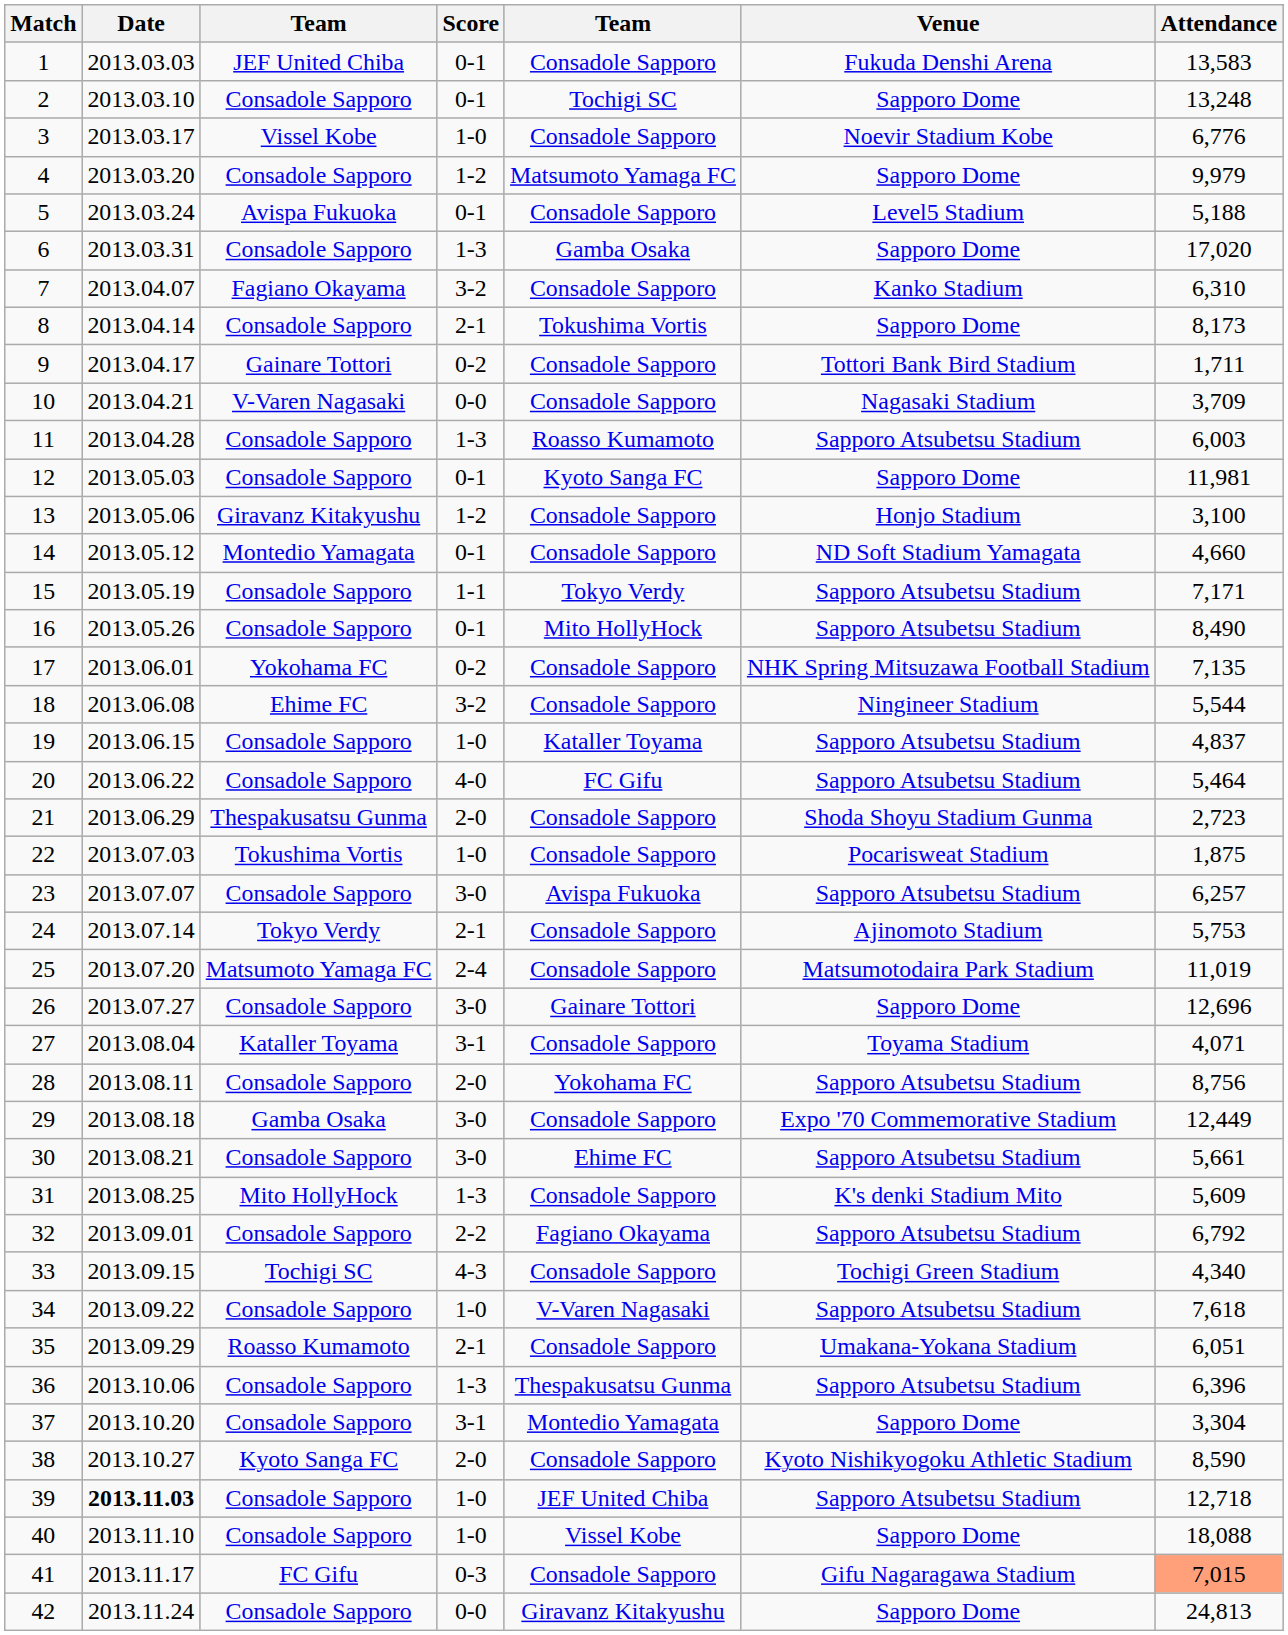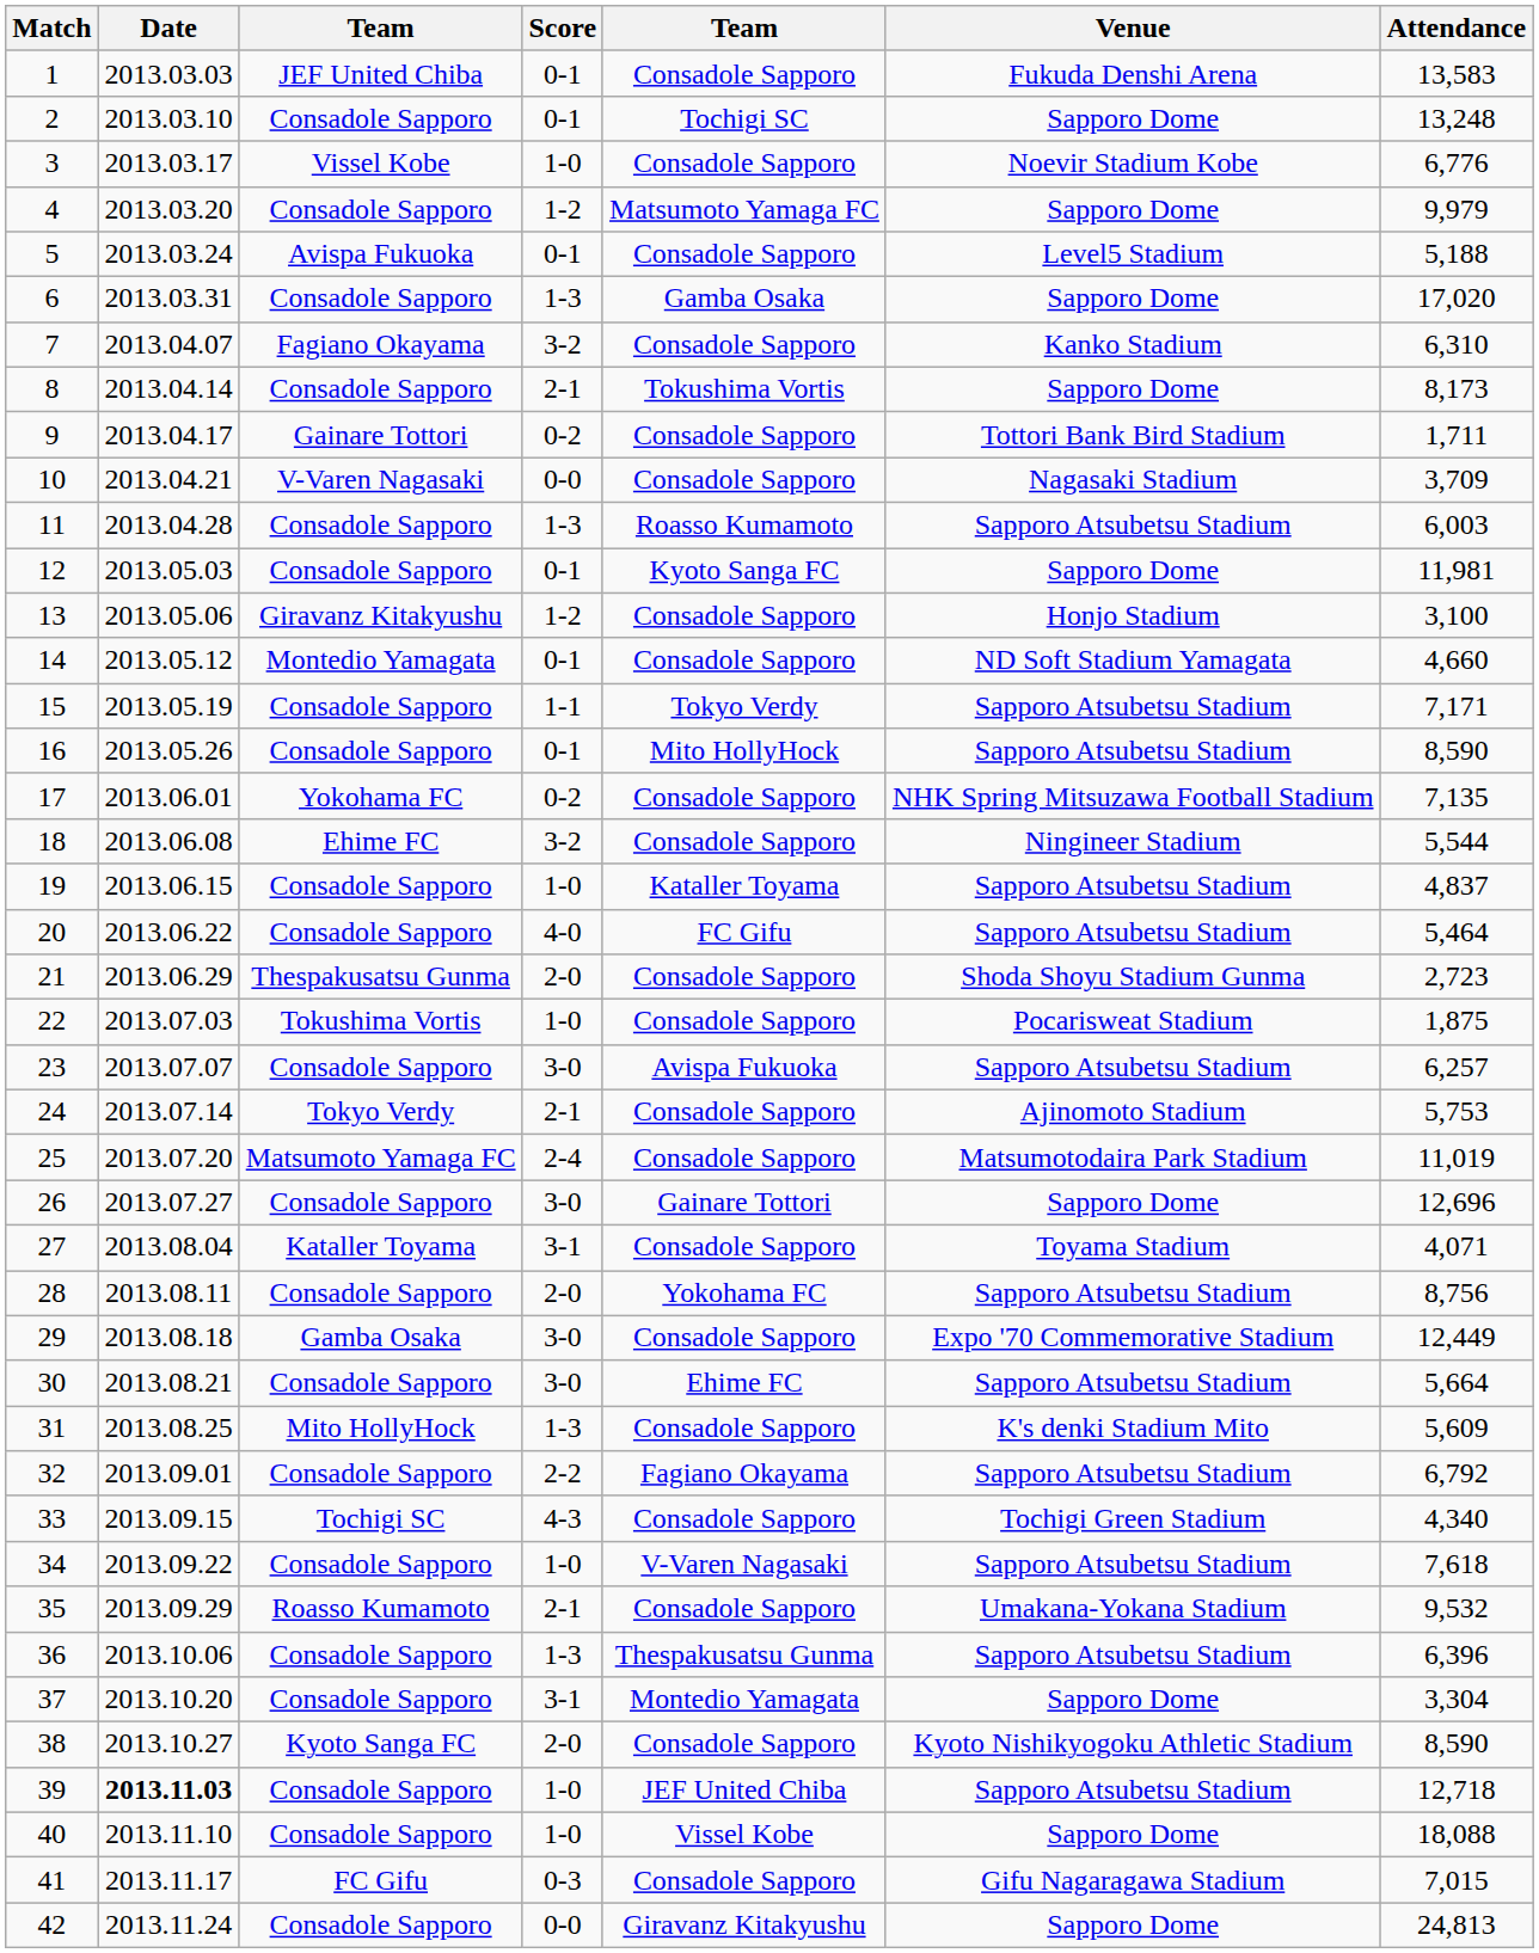 <table class="wikitable" style="text-align:center;">
 <tr>
 <th>Match</th>
 <th>Date</th>
 <th>Team</th>
 <th>Score</th>
 <th>Team</th>
 <th>Venue</th>
 <th>Attendance</th>
 </tr>
 <tr>
 <td>1</td>
 <td>2013.03.03</td>
 <td><a href='#'>JEF United Chiba</a></td>
 <td>0-1</td>
 <td><a href='#'>Consadole Sapporo</a></td>
 <td><a href='#'>Fukuda Denshi Arena</a></td>
 <td>13,583</td>
 </tr>
 <tr>
 <td>2</td>
 <td>2013.03.10</td>
 <td><a href='#'>Consadole Sapporo</a></td>
 <td>0-1</td>
 <td><a href='#'>Tochigi SC</a></td>
 <td><a href='#'>Sapporo Dome</a></td>
 <td>13,248</td>
 </tr>
 <tr>
 <td>3</td>
 <td>2013.03.17</td>
 <td><a href='#'>Vissel Kobe</a></td>
 <td>1-0</td>
 <td><a href='#'>Consadole Sapporo</a></td>
 <td><a href='#'>Noevir Stadium Kobe</a></td>
 <td>6,776</td>
 </tr>
 <tr>
 <td>4</td>
 <td>2013.03.20</td>
 <td><a href='#'>Consadole Sapporo</a></td>
 <td>1-2</td>
 <td><a href='#'>Matsumoto Yamaga FC</a></td>
 <td><a href='#'>Sapporo Dome</a></td>
 <td>9,979</td>
 </tr>
 <tr>
 <td>5</td>
 <td>2013.03.24</td>
 <td><a href='#'>Avispa Fukuoka</a></td>
 <td>0-1</td>
 <td><a href='#'>Consadole Sapporo</a></td>
 <td><a href='#'>Level5 Stadium</a></td>
 <td>5,188</td>
 </tr>
 <tr>
 <td>6</td>
 <td>2013.03.31</td>
 <td><a href='#'>Consadole Sapporo</a></td>
 <td>1-3</td>
 <td><a href='#'>Gamba Osaka</a></td>
 <td><a href='#'>Sapporo Dome</a></td>
 <td>17,020</td>
 </tr>
 <tr>
 <td>7</td>
 <td>2013.04.07</td>
 <td><a href='#'>Fagiano Okayama</a></td>
 <td>3-2</td>
 <td><a href='#'>Consadole Sapporo</a></td>
 <td><a href='#'>Kanko Stadium</a></td>
 <td>6,310</td>
 </tr>
 <tr>
 <td>8</td>
 <td>2013.04.14</td>
 <td><a href='#'>Consadole Sapporo</a></td>
 <td>2-1</td>
 <td><a href='#'>Tokushima Vortis</a></td>
 <td><a href='#'>Sapporo Dome</a></td>
 <td>8,173</td>
 </tr>
 <tr>
 <td>9</td>
 <td>2013.04.17</td>
 <td><a href='#'>Gainare Tottori</a></td>
 <td>0-2</td>
 <td><a href='#'>Consadole Sapporo</a></td>
 <td><a href='#'>Tottori Bank Bird Stadium</a></td>
 <td>1,711</td>
 </tr>
 <tr>
 <td>10</td>
 <td>2013.04.21</td>
 <td><a href='#'>V-Varen Nagasaki</a></td>
 <td>0-0</td>
 <td><a href='#'>Consadole Sapporo</a></td>
 <td><a href='#'>Nagasaki Stadium</a></td>
 <td>3,709</td>
 </tr>
 <tr>
 <td>11</td>
 <td>2013.04.28</td>
 <td><a href='#'>Consadole Sapporo</a></td>
 <td>1-3</td>
 <td><a href='#'>Roasso Kumamoto</a></td>
 <td><a href='#'>Sapporo Atsubetsu Stadium</a></td>
 <td>6,003</td>
 </tr>
 <tr>
 <td>12</td>
 <td>2013.05.03</td>
 <td><a href='#'>Consadole Sapporo</a></td>
 <td>0-1</td>
 <td><a href='#'>Kyoto Sanga FC</a></td>
 <td><a href='#'>Sapporo Dome</a></td>
 <td>11,981</td>
 </tr>
 <tr>
 <td>13</td>
 <td>2013.05.06</td>
 <td><a href='#'>Giravanz Kitakyushu</a></td>
 <td>1-2</td>
 <td><a href='#'>Consadole Sapporo</a></td>
 <td><a href='#'>Honjo Stadium</a></td>
 <td>3,100</td>
 </tr>
 <tr>
 <td>14</td>
 <td>2013.05.12</td>
 <td><a href='#'>Montedio Yamagata</a></td>
 <td>0-1</td>
 <td><a href='#'>Consadole Sapporo</a></td>
 <td><a href='#'>ND Soft Stadium Yamagata</a></td>
 <td>4,660</td>
 </tr>
 <tr>
 <td>15</td>
 <td>2013.05.19</td>
 <td><a href='#'>Consadole Sapporo</a></td>
 <td>1-1</td>
 <td><a href='#'>Tokyo Verdy</a></td>
 <td><a href='#'>Sapporo Atsubetsu Stadium</a></td>
 <td>7,171</td>
 </tr>
 <tr>
 <td>16</td>
 <td>2013.05.26</td>
 <td><a href='#'>Consadole Sapporo</a></td>
 <td>0-1</td>
 <td><a href='#'>Mito HollyHock</a></td>
 <td><a href='#'>Sapporo Atsubetsu Stadium</a></td>
-<td>8,490</td>
+<td>8,590</td>
 </tr>
 <tr>
 <td>17</td>
 <td>2013.06.01</td>
 <td><a href='#'>Yokohama FC</a></td>
 <td>0-2</td>
 <td><a href='#'>Consadole Sapporo</a></td>
 <td><a href='#'>NHK Spring Mitsuzawa Football Stadium</a></td>
 <td>7,135</td>
 </tr>
 <tr>
 <td>18</td>
 <td>2013.06.08</td>
 <td><a href='#'>Ehime FC</a></td>
 <td>3-2</td>
 <td><a href='#'>Consadole Sapporo</a></td>
 <td><a href='#'>Ningineer Stadium</a></td>
 <td>5,544</td>
 </tr>
 <tr>
 <td>19</td>
 <td>2013.06.15</td>
 <td><a href='#'>Consadole Sapporo</a></td>
 <td>1-0</td>
 <td><a href='#'>Kataller Toyama</a></td>
 <td><a href='#'>Sapporo Atsubetsu Stadium</a></td>
 <td>4,837</td>
 </tr>
 <tr>
 <td>20</td>
 <td>2013.06.22</td>
 <td><a href='#'>Consadole Sapporo</a></td>
 <td>4-0</td>
 <td><a href='#'>FC Gifu</a></td>
 <td><a href='#'>Sapporo Atsubetsu Stadium</a></td>
 <td>5,464</td>
 </tr>
 <tr>
 <td>21</td>
 <td>2013.06.29</td>
 <td><a href='#'>Thespakusatsu Gunma</a></td>
 <td>2-0</td>
 <td><a href='#'>Consadole Sapporo</a></td>
 <td><a href='#'>Shoda Shoyu Stadium Gunma</a></td>
 <td>2,723</td>
 </tr>
 <tr>
 <td>22</td>
 <td>2013.07.03</td>
 <td><a href='#'>Tokushima Vortis</a></td>
 <td>1-0</td>
 <td><a href='#'>Consadole Sapporo</a></td>
 <td><a href='#'>Pocarisweat Stadium</a></td>
 <td>1,875</td>
 </tr>
 <tr>
 <td>23</td>
 <td>2013.07.07</td>
 <td><a href='#'>Consadole Sapporo</a></td>
 <td>3-0</td>
 <td><a href='#'>Avispa Fukuoka</a></td>
 <td><a href='#'>Sapporo Atsubetsu Stadium</a></td>
 <td>6,257</td>
 </tr>
 <tr>
 <td>24</td>
 <td>2013.07.14</td>
 <td><a href='#'>Tokyo Verdy</a></td>
 <td>2-1</td>
 <td><a href='#'>Consadole Sapporo</a></td>
 <td><a href='#'>Ajinomoto Stadium</a></td>
 <td>5,753</td>
 </tr>
 <tr>
 <td>25</td>
 <td>2013.07.20</td>
 <td><a href='#'>Matsumoto Yamaga FC</a></td>
 <td>2-4</td>
 <td><a href='#'>Consadole Sapporo</a></td>
 <td><a href='#'>Matsumotodaira Park Stadium</a></td>
 <td>11,019</td>
 </tr>
 <tr>
 <td>26</td>
 <td>2013.07.27</td>
 <td><a href='#'>Consadole Sapporo</a></td>
 <td>3-0</td>
 <td><a href='#'>Gainare Tottori</a></td>
 <td><a href='#'>Sapporo Dome</a></td>
 <td>12,696</td>
 </tr>
 <tr>
 <td>27</td>
 <td>2013.08.04</td>
 <td><a href='#'>Kataller Toyama</a></td>
 <td>3-1</td>
 <td><a href='#'>Consadole Sapporo</a></td>
 <td><a href='#'>Toyama Stadium</a></td>
 <td>4,071</td>
 </tr>
 <tr>
 <td>28</td>
 <td>2013.08.11</td>
 <td><a href='#'>Consadole Sapporo</a></td>
 <td>2-0</td>
 <td><a href='#'>Yokohama FC</a></td>
 <td><a href='#'>Sapporo Atsubetsu Stadium</a></td>
 <td>8,756</td>
 </tr>
 <tr>
 <td>29</td>
 <td>2013.08.18</td>
 <td><a href='#'>Gamba Osaka</a></td>
 <td>3-0</td>
 <td><a href='#'>Consadole Sapporo</a></td>
 <td><a href='#'>Expo '70 Commemorative Stadium</a></td>
 <td>12,449</td>
 </tr>
 <tr>
 <td>30</td>
 <td>2013.08.21</td>
 <td><a href='#'>Consadole Sapporo</a></td>
 <td>3-0</td>
 <td><a href='#'>Ehime FC</a></td>
 <td><a href='#'>Sapporo Atsubetsu Stadium</a></td>
-<td>5,661</td>
+<td>5,664</td>
 </tr>
 <tr>
 <td>31</td>
 <td>2013.08.25</td>
 <td><a href='#'>Mito HollyHock</a></td>
 <td>1-3</td>
 <td><a href='#'>Consadole Sapporo</a></td>
 <td><a href='#'>K's denki Stadium Mito</a></td>
 <td>5,609</td>
 </tr>
 <tr>
 <td>32</td>
 <td>2013.09.01</td>
 <td><a href='#'>Consadole Sapporo</a></td>
 <td>2-2</td>
 <td><a href='#'>Fagiano Okayama</a></td>
 <td><a href='#'>Sapporo Atsubetsu Stadium</a></td>
 <td>6,792</td>
 </tr>
 <tr>
 <td>33</td>
 <td>2013.09.15</td>
 <td><a href='#'>Tochigi SC</a></td>
 <td>4-3</td>
 <td><a href='#'>Consadole Sapporo</a></td>
 <td><a href='#'>Tochigi Green Stadium</a></td>
 <td>4,340</td>
 </tr>
 <tr>
 <td>34</td>
 <td>2013.09.22</td>
 <td><a href='#'>Consadole Sapporo</a></td>
 <td>1-0</td>
 <td><a href='#'>V-Varen Nagasaki</a></td>
 <td><a href='#'>Sapporo Atsubetsu Stadium</a></td>
 <td>7,618</td>
 </tr>
 <tr>
 <td>35</td>
 <td>2013.09.29</td>
 <td><a href='#'>Roasso Kumamoto</a></td>
 <td>2-1</td>
 <td><a href='#'>Consadole Sapporo</a></td>
 <td><a href='#'>Umakana-Yokana Stadium</a></td>
-<td>6,051</td>
+<td>9,532</td>
 </tr>
 <tr>
 <td>36</td>
 <td>2013.10.06</td>
 <td><a href='#'>Consadole Sapporo</a></td>
 <td>1-3</td>
 <td><a href='#'>Thespakusatsu Gunma</a></td>
 <td><a href='#'>Sapporo Atsubetsu Stadium</a></td>
 <td>6,396</td>
 </tr>
 <tr>
 <td>37</td>
 <td>2013.10.20</td>
 <td><a href='#'>Consadole Sapporo</a></td>
 <td>3-1</td>
 <td><a href='#'>Montedio Yamagata</a></td>
 <td><a href='#'>Sapporo Dome</a></td>
 <td>3,304</td>
 </tr>
 <tr>
 <td>38</td>
 <td>2013.10.27</td>
 <td><a href='#'>Kyoto Sanga FC</a></td>
 <td>2-0</td>
 <td><a href='#'>Consadole Sapporo</a></td>
 <td><a href='#'>Kyoto Nishikyogoku Athletic Stadium</a></td>
 <td>8,590</td>
 </tr>
 <tr>
 <td>39</td>
 <td><strong>2013.11.03</strong></td>
 <td><a href='#'>Consadole Sapporo</a></td>
 <td>1-0</td>
 <td><a href='#'>JEF United Chiba</a></td>
 <td><a href='#'>Sapporo Atsubetsu Stadium</a></td>
 <td>12,718</td>
 </tr>
 <tr>
 <td>40</td>
 <td>2013.11.10</td>
 <td><a href='#'>Consadole Sapporo</a></td>
 <td>1-0</td>
 <td><a href='#'>Vissel Kobe</a></td>
 <td><a href='#'>Sapporo Dome</a></td>
 <td>18,088</td>
 </tr>
 <tr>
 <td>41</td>
 <td>2013.11.17</td>
 <td><a href='#'>FC Gifu</a></td>
 <td>0-3</td>
 <td><a href='#'>Consadole Sapporo</a></td>
 <td><a href='#'>Gifu Nagaragawa Stadium</a></td>
-<td style="background: lightsalmon;">7,015</td>
+<td>7,015</td>
 </tr>
 <tr>
 <td>42</td>
 <td>2013.11.24</td>
 <td><a href='#'>Consadole Sapporo</a></td>
 <td>0-0</td>
 <td><a href='#'>Giravanz Kitakyushu</a></td>
 <td><a href='#'>Sapporo Dome</a></td>
 <td>24,813</td>
 </tr>
 </table>
